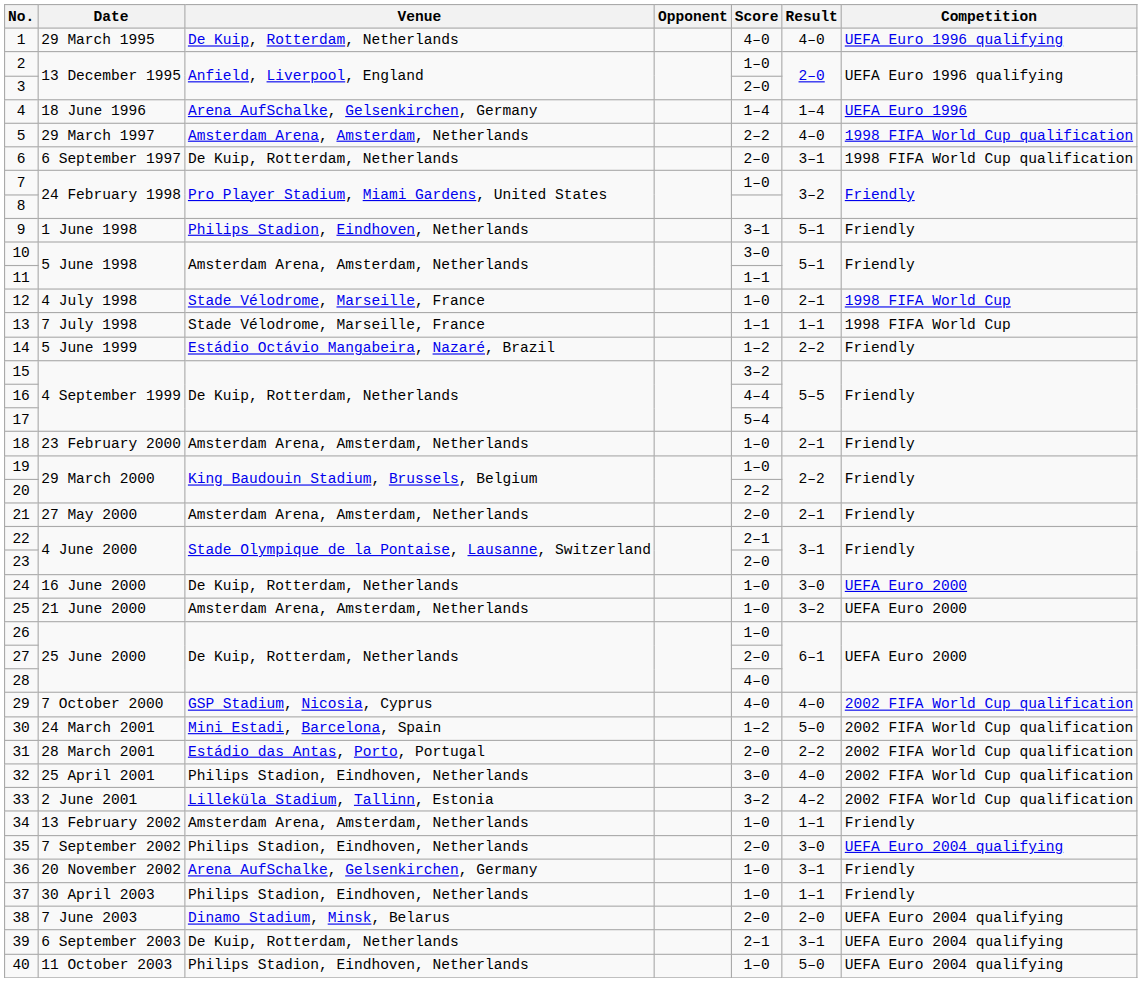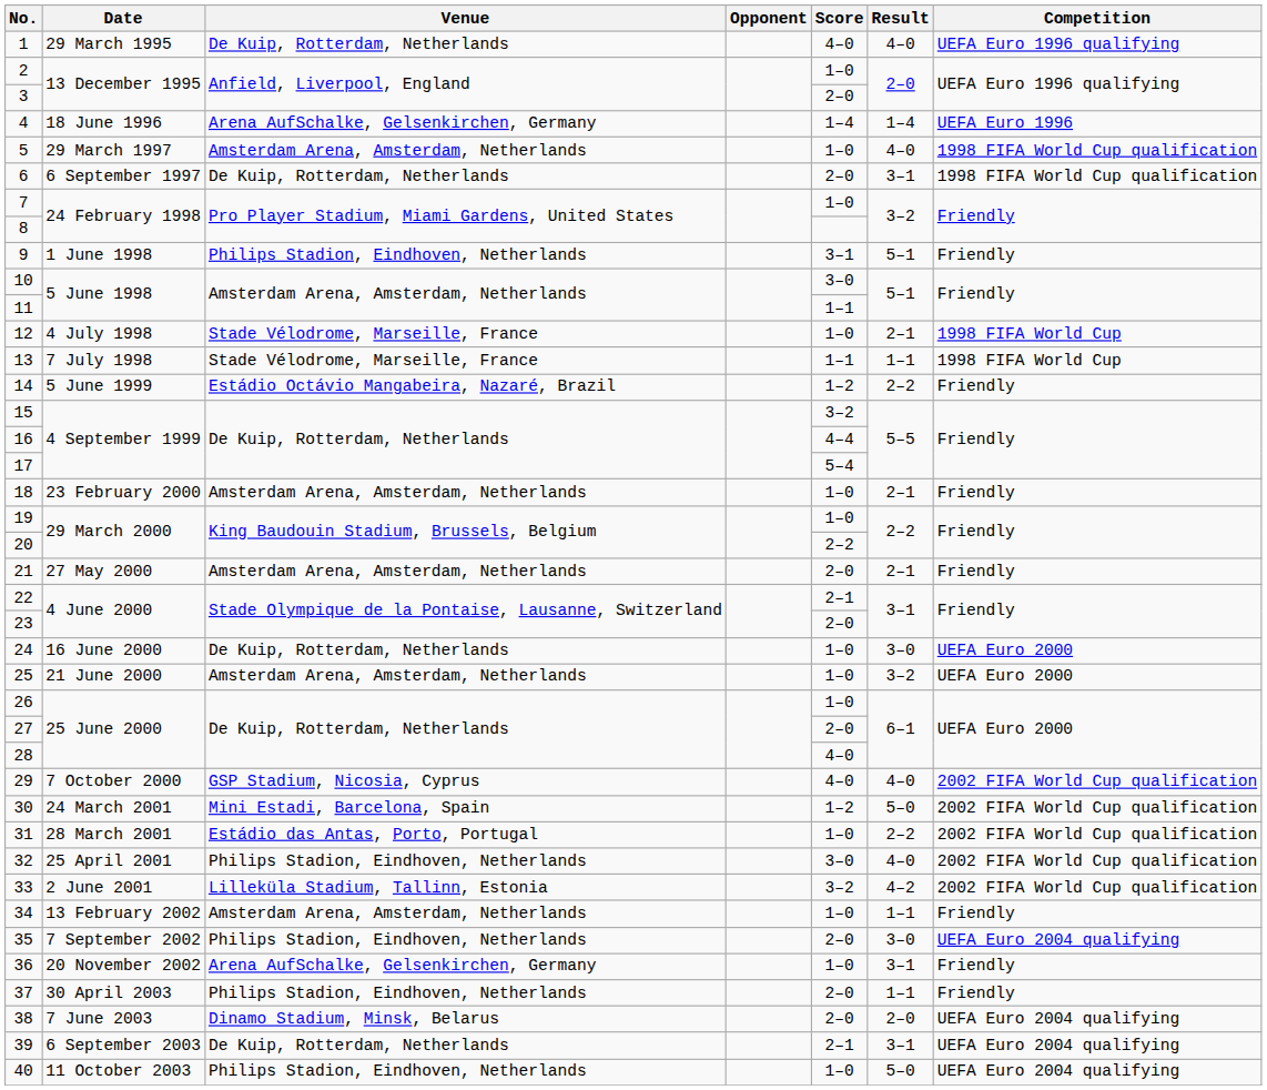 <table class="wikitable sortable">
 <tr>
 <th scope="col">No.</th>
 <th scope="col">Date</th>
 <th scope="col">Venue</th>
 <th scope="col">Opponent</th>
 <th scope="col">Score</th>
 <th scope="col">Result</th>
 <th scope="col">Competition</th>
 </tr>
 <tr>
 <td align="center">1</td>
 <td>29 March 1995</td>
 <td><a href='#'>De Kuip</a>, <a href='#'>Rotterdam</a>, Netherlands</td>
 <td></td>
 <td align="center">4–0</td>
 <td align="center">4–0</td>
 <td><a href='#'>UEFA Euro 1996 qualifying</a></td>
 </tr>
 <tr>
 <td align="center">2</td>
 <td rowspan="2">13 December 1995</td>
 <td rowspan="2"><a href='#'>Anfield</a>, <a href='#'>Liverpool</a>, England</td>
 <td rowspan="2"></td>
 <td align="center">1–0</td>
 <td rowspan="2" style="text-align:center"><a href='#'>2–0</a></td>
 <td rowspan="2">UEFA Euro 1996 qualifying</td>
 </tr>
 <tr>
 <td align="center">3</td>
 <td align="center">2–0</td>
 </tr>
 <tr>
 <td align="center">4</td>
 <td>18 June 1996</td>
 <td><a href='#'>Arena AufSchalke</a>, <a href='#'>Gelsenkirchen</a>, Germany</td>
 <td></td>
 <td align="center">1–4</td>
 <td align="center">1–4</td>
 <td><a href='#'>UEFA Euro 1996</a></td>
 </tr>
 <tr>
 <td align="center">5</td>
 <td>29 March 1997</td>
 <td><a href='#'>Amsterdam Arena</a>, <a href='#'>Amsterdam</a>, Netherlands</td>
 <td></td>
-<td align="center">2–2</td>
+<td align="center">1–0</td>
 <td align="center">4–0</td>
 <td><a href='#'>1998 FIFA World Cup qualification</a></td>
 </tr>
 <tr>
 <td align="center">6</td>
 <td>6 September 1997</td>
 <td>De Kuip, Rotterdam, Netherlands</td>
 <td></td>
 <td align="center">2–0</td>
 <td align="center">3–1</td>
 <td>1998 FIFA World Cup qualification</td>
 </tr>
 <tr>
 <td align="center">7</td>
 <td rowspan="2">24 February 1998</td>
 <td rowspan="2"><a href='#'>Pro Player Stadium</a>, <a href='#'>Miami Gardens</a>, United States</td>
 <td rowspan="2"></td>
 <td align="center">1–0</td>
 <td rowspan="2" style="text-align:center">3–2</td>
 <td rowspan="2"><a href='#'>Friendly</a></td>
 </tr>
 <tr>
 <td align="center">8</td>
 <td></td>
 </tr>
 <tr>
 <td align="center">9</td>
 <td>1 June 1998</td>
 <td><a href='#'>Philips Stadion</a>, <a href='#'>Eindhoven</a>, Netherlands</td>
 <td></td>
 <td align="center">3–1</td>
 <td align="center">5–1</td>
 <td>Friendly</td>
 </tr>
 <tr>
 <td align="center">10</td>
 <td rowspan="2">5 June 1998</td>
 <td rowspan="2">Amsterdam Arena, Amsterdam, Netherlands</td>
 <td rowspan="2"></td>
 <td align="center">3–0</td>
 <td rowspan="2" style="text-align:center">5–1</td>
 <td rowspan="2">Friendly</td>
 </tr>
 <tr>
 <td align="center">11</td>
 <td align="center">1–1</td>
 </tr>
 <tr>
 <td align="center">12</td>
 <td>4 July 1998</td>
 <td><a href='#'>Stade Vélodrome</a>, <a href='#'>Marseille</a>, France</td>
 <td></td>
 <td align="center">1–0</td>
 <td align="center">2–1</td>
 <td><a href='#'>1998 FIFA World Cup</a></td>
 </tr>
 <tr>
 <td align="center">13</td>
 <td>7 July 1998</td>
 <td>Stade Vélodrome, Marseille, France</td>
 <td></td>
 <td align="center">1–1</td>
 <td align="center">1–1</td>
 <td>1998 FIFA World Cup</td>
 </tr>
 <tr>
 <td align="center">14</td>
 <td>5 June 1999</td>
 <td><a href='#'>Estádio Octávio Mangabeira</a>, <a href='#'>Nazaré</a>, Brazil</td>
 <td></td>
 <td align="center">1–2</td>
 <td align="center">2–2</td>
 <td>Friendly</td>
 </tr>
 <tr>
 <td align="center">15</td>
 <td rowspan="3">4 September 1999</td>
 <td rowspan="3">De Kuip, Rotterdam, Netherlands</td>
 <td rowspan="3"></td>
 <td align="center">3–2</td>
 <td rowspan="3" style="text-align:center">5–5</td>
 <td rowspan="3">Friendly</td>
 </tr>
 <tr>
 <td align="center">16</td>
 <td align="center">4–4</td>
 </tr>
 <tr>
 <td align="center">17</td>
 <td align="center">5–4</td>
 </tr>
 <tr>
 <td align="center">18</td>
 <td>23 February 2000</td>
 <td>Amsterdam Arena, Amsterdam, Netherlands</td>
 <td></td>
 <td align="center">1–0</td>
 <td align="center">2–1</td>
 <td>Friendly</td>
 </tr>
 <tr>
 <td align="center">19</td>
 <td rowspan="2">29 March 2000</td>
 <td rowspan="2"><a href='#'>King Baudouin Stadium</a>, <a href='#'>Brussels</a>, Belgium</td>
 <td rowspan="2"></td>
 <td align="center">1–0</td>
 <td rowspan="2" style="text-align:center">2–2</td>
 <td rowspan="2">Friendly</td>
 </tr>
 <tr>
 <td align="center">20</td>
 <td align="center">2–2</td>
 </tr>
 <tr>
 <td align="center">21</td>
 <td>27 May 2000</td>
 <td>Amsterdam Arena, Amsterdam, Netherlands</td>
 <td></td>
 <td align="center">2–0</td>
 <td align="center">2–1</td>
 <td>Friendly</td>
 </tr>
 <tr>
 <td align="center">22</td>
 <td rowspan="2">4 June 2000</td>
 <td rowspan="2"><a href='#'>Stade Olympique de la Pontaise</a>, <a href='#'>Lausanne</a>, Switzerland</td>
 <td rowspan="2"></td>
 <td align="center">2–1</td>
 <td rowspan="2" style="text-align:center">3–1</td>
 <td rowspan="2">Friendly</td>
 </tr>
 <tr>
 <td align="center">23</td>
 <td align="center">2–0</td>
 </tr>
 <tr>
 <td align="center">24</td>
 <td>16 June 2000</td>
 <td>De Kuip, Rotterdam, Netherlands</td>
 <td></td>
 <td align="center">1–0</td>
 <td align="center">3–0</td>
 <td><a href='#'>UEFA Euro 2000</a></td>
 </tr>
 <tr>
 <td align="center">25</td>
 <td>21 June 2000</td>
 <td>Amsterdam Arena, Amsterdam, Netherlands</td>
 <td></td>
 <td align="center">1–0</td>
 <td align="center">3–2</td>
 <td>UEFA Euro 2000</td>
 </tr>
 <tr>
 <td align="center">26</td>
 <td rowspan="3">25 June 2000</td>
 <td rowspan="3">De Kuip, Rotterdam, Netherlands</td>
 <td rowspan="3"></td>
 <td align="center">1–0</td>
 <td rowspan="3" style="text-align:center">6–1</td>
 <td rowspan="3">UEFA Euro 2000</td>
 </tr>
 <tr>
 <td align="center">27</td>
 <td align="center">2–0</td>
 </tr>
 <tr>
 <td align="center">28</td>
 <td align="center">4–0</td>
 </tr>
 <tr>
 <td align="center">29</td>
 <td>7 October 2000</td>
 <td><a href='#'>GSP Stadium</a>, <a href='#'>Nicosia</a>, Cyprus</td>
 <td></td>
 <td align="center">4–0</td>
 <td align="center">4–0</td>
 <td><a href='#'>2002 FIFA World Cup qualification</a></td>
 </tr>
 <tr>
 <td align="center">30</td>
 <td>24 March 2001</td>
 <td><a href='#'>Mini Estadi</a>, <a href='#'>Barcelona</a>, Spain</td>
 <td></td>
 <td align="center">1–2</td>
 <td align="center">5–0</td>
 <td>2002 FIFA World Cup qualification</td>
 </tr>
 <tr>
 <td align="center">31</td>
 <td>28 March 2001</td>
 <td><a href='#'>Estádio das Antas</a>, <a href='#'>Porto</a>, Portugal</td>
 <td></td>
-<td align="center">2–0</td>
+<td align="center">1–0</td>
 <td align="center">2–2</td>
 <td>2002 FIFA World Cup qualification</td>
 </tr>
 <tr>
 <td align="center">32</td>
 <td>25 April 2001</td>
 <td>Philips Stadion, Eindhoven, Netherlands</td>
 <td></td>
 <td align="center">3–0</td>
 <td align="center">4–0</td>
 <td>2002 FIFA World Cup qualification</td>
 </tr>
 <tr>
 <td align="center">33</td>
 <td>2 June 2001</td>
 <td><a href='#'>Lilleküla Stadium</a>, <a href='#'>Tallinn</a>, Estonia</td>
 <td></td>
 <td align="center">3–2</td>
 <td align="center">4–2</td>
 <td>2002 FIFA World Cup qualification</td>
 </tr>
 <tr>
 <td align="center">34</td>
 <td>13 February 2002</td>
 <td>Amsterdam Arena, Amsterdam, Netherlands</td>
 <td></td>
 <td align="center">1–0</td>
 <td align="center">1–1</td>
 <td>Friendly</td>
 </tr>
 <tr>
 <td align="center">35</td>
 <td>7 September 2002</td>
 <td>Philips Stadion, Eindhoven, Netherlands</td>
 <td></td>
 <td align="center">2–0</td>
 <td align="center">3–0</td>
 <td><a href='#'>UEFA Euro 2004 qualifying</a></td>
 </tr>
 <tr>
 <td align="center">36</td>
 <td>20 November 2002</td>
 <td><a href='#'>Arena AufSchalke</a>, <a href='#'>Gelsenkirchen</a>, Germany</td>
 <td></td>
 <td align="center">1–0</td>
 <td align="center">3–1</td>
 <td>Friendly</td>
 </tr>
 <tr>
 <td align="center">37</td>
 <td>30 April 2003</td>
 <td>Philips Stadion, Eindhoven, Netherlands</td>
 <td></td>
-<td align="center">1–0</td>
+<td align="center">2–0</td>
 <td align="center">1–1</td>
 <td>Friendly</td>
 </tr>
 <tr>
 <td align="center">38</td>
 <td>7 June 2003</td>
 <td><a href='#'>Dinamo Stadium</a>, <a href='#'>Minsk</a>, Belarus</td>
 <td></td>
 <td align="center">2–0</td>
 <td align="center">2–0</td>
 <td>UEFA Euro 2004 qualifying</td>
 </tr>
 <tr>
 <td align="center">39</td>
 <td>6 September 2003</td>
 <td>De Kuip, Rotterdam, Netherlands</td>
 <td></td>
 <td align="center">2–1</td>
 <td align="center">3–1</td>
 <td>UEFA Euro 2004 qualifying</td>
 </tr>
 <tr>
 <td align="center">40</td>
 <td>11 October 2003</td>
 <td>Philips Stadion, Eindhoven, Netherlands</td>
 <td></td>
 <td align="center">1–0</td>
 <td align="center">5–0</td>
 <td>UEFA Euro 2004 qualifying</td>
 </tr>
 </table>
